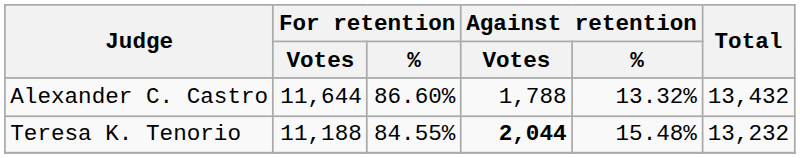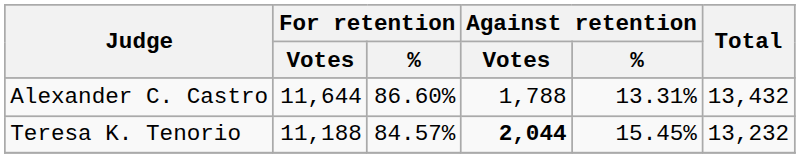 <table class  = wikitable style=text-align:right>
 <tr>
 <th rowspan = 2>Judge</th>
 <th colspan = 2>For retention</th>
 <th colspan = 2>Against retention</th>
 <th rowspan = 2>Total</th>
 </tr>
 <tr>
 <th>Votes</th>
 <th>%</th>
 <th>Votes</th>
 <th>%</th>
 </tr>
 <tr>
 <td align=left>Alexander C. Castro</td>
 <td>11,644</td>
 <td>86.60%</td>
 <td>1,788</td>
-<td>13.32%</td>
+<td>13.31%</td>
 <td>13,432</td>
 </tr>
 <tr>
 <td align=left>Teresa K. Tenorio</td>
 <td>11,188</td>
-<td>84.55%</td>
+<td>84.57%</td>
 <td><strong>2,044</strong></td>
-<td>15.48%</td>
+<td>15.45%</td>
 <td>13,232</td>
 </tr>
 <tr>
 </tr>
 </table>
